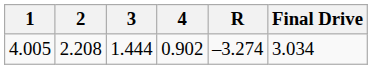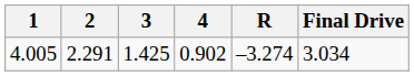 <table class="wikitable" border="1">
 <tr>
 <th>1</th>
 <th>2</th>
 <th>3</th>
 <th>4</th>
 <th>R</th>
 <th>Final Drive</th>
 </tr>
 <tr>
 <td>4.005</td>
-<td>2.208</td>
-<td>1.444</td>
+<td>2.291</td>
+<td>1.425</td>
 <td>0.902</td>
 <td>–3.274</td>
 <td>3.034</td>
 </tr>
 </table>
